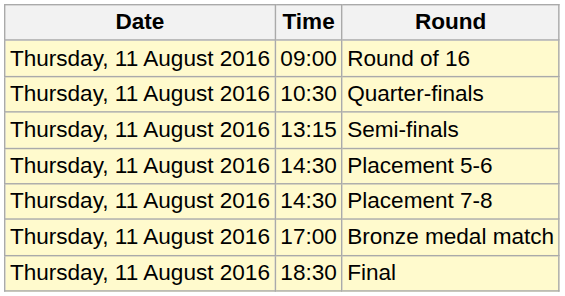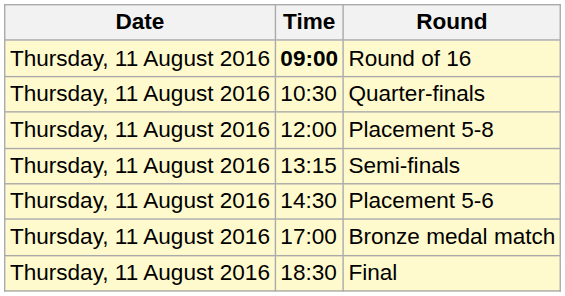 <table class="wikitable">
 <tr>
 <th>Date</th>
 <th>Time</th>
 <th>Round</th>
 </tr>
 <tr>
 <td style=background:lemonchiffon>Thursday, 11 August 2016</td>
-<td style=background:lemonchiffon>09:00</td>
+<td style=background:lemonchiffon><strong>09:00</strong></td>
 <td style=background:lemonchiffon>Round of 16</td>
 </tr>
 <tr>
 <td style=background:lemonchiffon>Thursday, 11 August 2016</td>
 <td style=background:lemonchiffon>10:30</td>
 <td style=background:lemonchiffon>Quarter-finals</td>
+</tr>
+<tr>
+<td style=background:lemonchiffon>Thursday, 11 August 2016</td>
+<td style=background:lemonchiffon>12:00</td>
+<td style=background:lemonchiffon>Placement 5-8</td>
 </tr>
 <tr>
 <td style=background:lemonchiffon>Thursday, 11 August 2016</td>
 <td style=background:lemonchiffon>13:15</td>
 <td style=background:lemonchiffon>Semi-finals</td>
 </tr>
 <tr>
 <td style=background:lemonchiffon>Thursday, 11 August 2016</td>
 <td style=background:lemonchiffon>14:30</td>
 <td style=background:lemonchiffon>Placement 5-6</td>
 </tr>
 <tr>
 <td style=background:lemonchiffon>Thursday, 11 August 2016</td>
-<td style=background:lemonchiffon>14:30</td>
-<td style=background:lemonchiffon>Placement 7-8</td>
-</tr>
-<tr>
-<td style=background:lemonchiffon>Thursday, 11 August 2016</td>
 <td style=background:lemonchiffon>17:00</td>
 <td style=background:lemonchiffon>Bronze medal match</td>
 </tr>
 <tr>
 <td style=background:lemonchiffon>Thursday, 11 August 2016</td>
 <td style=background:lemonchiffon>18:30</td>
 <td style=background:lemonchiffon>Final</td>
 </tr>
 </table>
